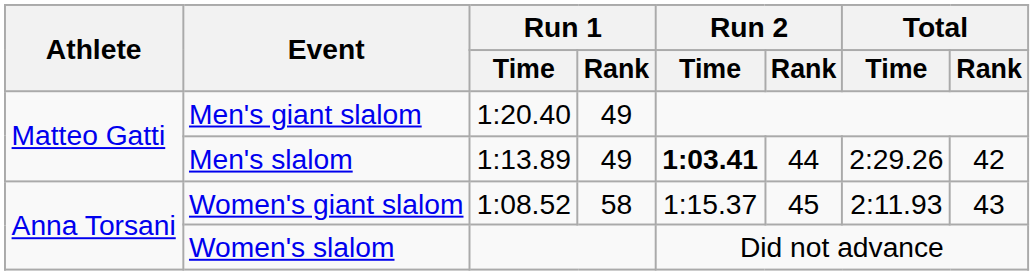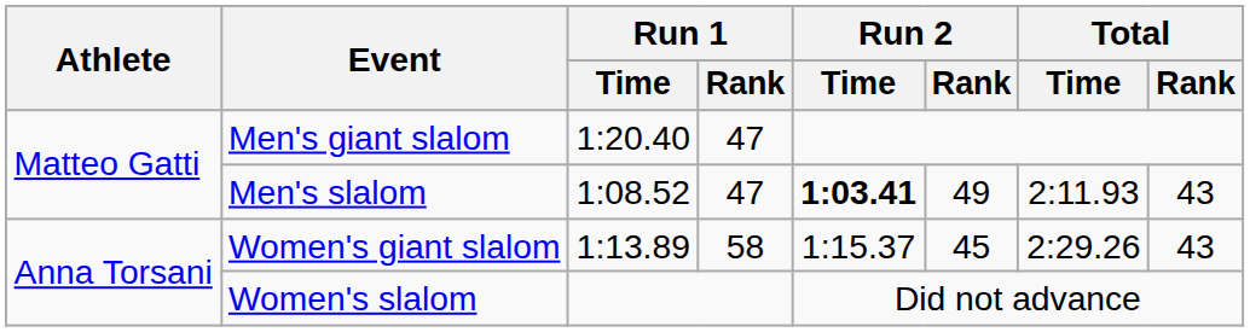 <table class=wikitable style=font-size:90%;text-align:center>
 <tr>
 <th rowspan=2>Athlete</th>
 <th rowspan=2>Event</th>
 <th colspan=2>Run 1</th>
 <th colspan=2>Run 2</th>
 <th colspan=2>Total</th>
 </tr>
 <tr style=font-size:95%>
 <th>Time</th>
 <th>Rank</th>
 <th>Time</th>
 <th>Rank</th>
 <th>Time</th>
 <th>Rank</th>
 </tr>
 <tr>
 <td align=left rowspan=2><a href='#'>Matteo Gatti</a></td>
 <td align=left><a href='#'>Men's giant slalom</a></td>
 <td>1:20.40</td>
-<td>49</td>
+<td>47</td>
 <td colspan=4></td>
 </tr>
 <tr>
 <td align=left><a href='#'>Men's slalom</a></td>
-<td>1:13.89</td>
+<td>1:08.52</td>
+<td>47</td>
+<td><strong>1:03.41</strong></td>
 <td>49</td>
-<td><strong>1:03.41</strong></td>
-<td>44</td>
-<td>2:29.26</td>
-<td>42</td>
+<td>2:11.93</td>
+<td>43</td>
 </tr>
 <tr>
 <td align=left rowspan=2><a href='#'>Anna Torsani</a></td>
 <td align=left><a href='#'>Women's giant slalom</a></td>
-<td>1:08.52</td>
+<td>1:13.89</td>
 <td>58</td>
 <td>1:15.37</td>
 <td>45</td>
-<td>2:11.93</td>
+<td>2:29.26</td>
 <td>43</td>
 </tr>
 <tr>
 <td align=left><a href='#'>Women's slalom</a></td>
 <td colspan=2></td>
 <td colspan=4>Did not advance</td>
 </tr>
 </table>
